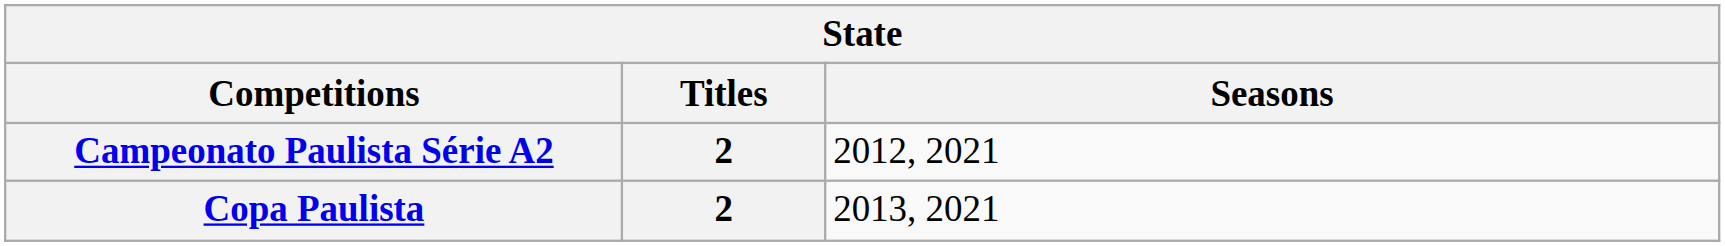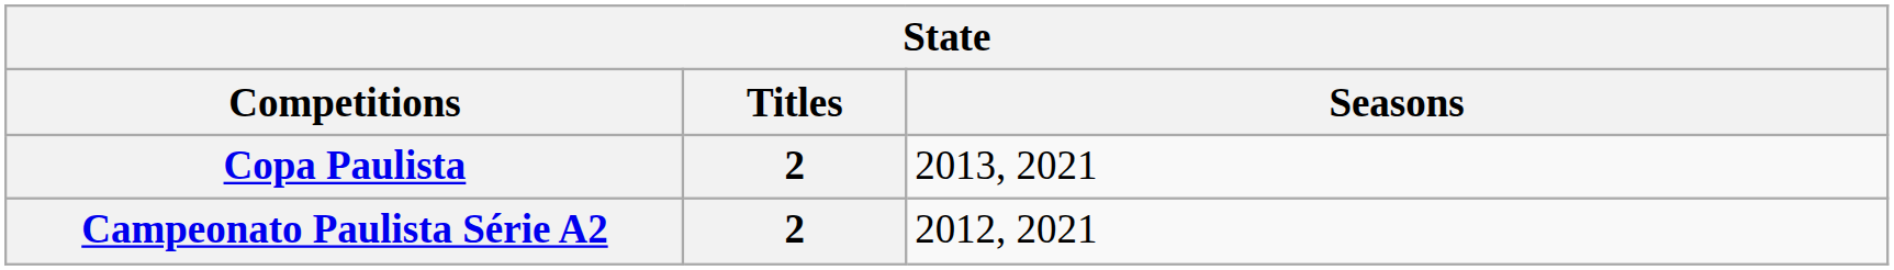 <table class="wikitable">
 <tr>
 <th colspan="3">State</th>
 </tr>
 <tr>
 <th style="width:260px">Competitions</th>
 <th style="width:80px">Titles</th>
 <th style="width:380px">Seasons</th>
 </tr>
 <tr>
+<th style="text-align:center"><a href='#'>Copa Paulista</a></th>
+<th style="text-align:center"><strong>2</strong></th>
+<td align="left">2013, 2021</td>
+</tr>
+<tr>
 <th style="text-align:center"><a href='#'>Campeonato Paulista Série A2</a></th>
 <th style="text-align:center"><strong>2</strong></th>
 <td align="left">2012, 2021</td>
 </tr>
-<tr>
-<th style="text-align:center"><a href='#'>Copa Paulista</a></th>
-<th style="text-align:center"><strong>2</strong></th>
-<td align="left">2013, 2021</td>
-</tr>
 </table>
